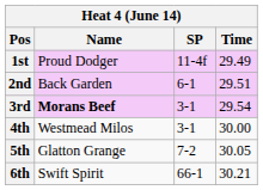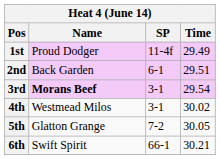 <table class="wikitable">
 <tr>
 <th colspan="6">Heat 4 (June 14)</th>
 </tr>
 <tr>
 <th width=20>Pos</th>
 <th width=150>Name</th>
 <th width=40>SP</th>
 <th width=40>Time</th>
 </tr>
 <tr style="background: #f4caf9;">
 <th>1st</th>
 <td>Proud Dodger</td>
 <td>11-4f</td>
 <td>29.49</td>
 </tr>
 <tr style="background: #f4caf9;">
 <th>2nd</th>
 <td>Back Garden</td>
 <td>6-1</td>
 <td>29.51</td>
 </tr>
 <tr style="background: #f4caf9;">
 <th>3rd</th>
 <td><strong>Morans Beef</strong></td>
 <td>3-1</td>
 <td>29.54</td>
 </tr>
 <tr>
 <th>4th</th>
 <td>Westmead Milos</td>
 <td>3-1</td>
-<td>30.00</td>
+<td>30.02</td>
 </tr>
 <tr>
 <th>5th</th>
 <td>Glatton Grange</td>
 <td>7-2</td>
 <td>30.05</td>
 </tr>
 <tr>
 <th>6th</th>
 <td>Swift Spirit</td>
 <td>66-1</td>
 <td>30.21</td>
 </tr>
 </table>
